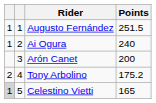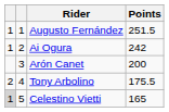 <table class="wikitable" style="font-size: 85%;">
 <tr>
 <th></th>
 <th></th>
 <th>Rider</th>
 <th>Points</th>
 </tr>
 <tr>
 <td> 1</td>
 <td align=center>1</td>
 <td> <a href='#'>Augusto Fernández</a></td>
 <td align=left>251.5</td>
 </tr>
 <tr>
 <td> 1</td>
 <td align=center>2</td>
 <td> <a href='#'>Ai Ogura</a></td>
-<td align=left>240</td>
+<td align=left>242</td>
 </tr>
 <tr>
 <td></td>
 <td align=center>3</td>
 <td> <a href='#'>Arón Canet</a></td>
 <td align=left>200</td>
 </tr>
 <tr>
 <td> 2</td>
 <td align=center>4</td>
 <td> <a href='#'>Tony Arbolino</a></td>
-<td align=left>175.2</td>
+<td align=left>175.5</td>
 </tr>
 <tr>
 <td style="background: lightgrey;"> 1</td>
 <td align=center>5</td>
 <td> <a href='#'>Celestino Vietti</a></td>
 <td align=left>165</td>
 </tr>
 </table>
